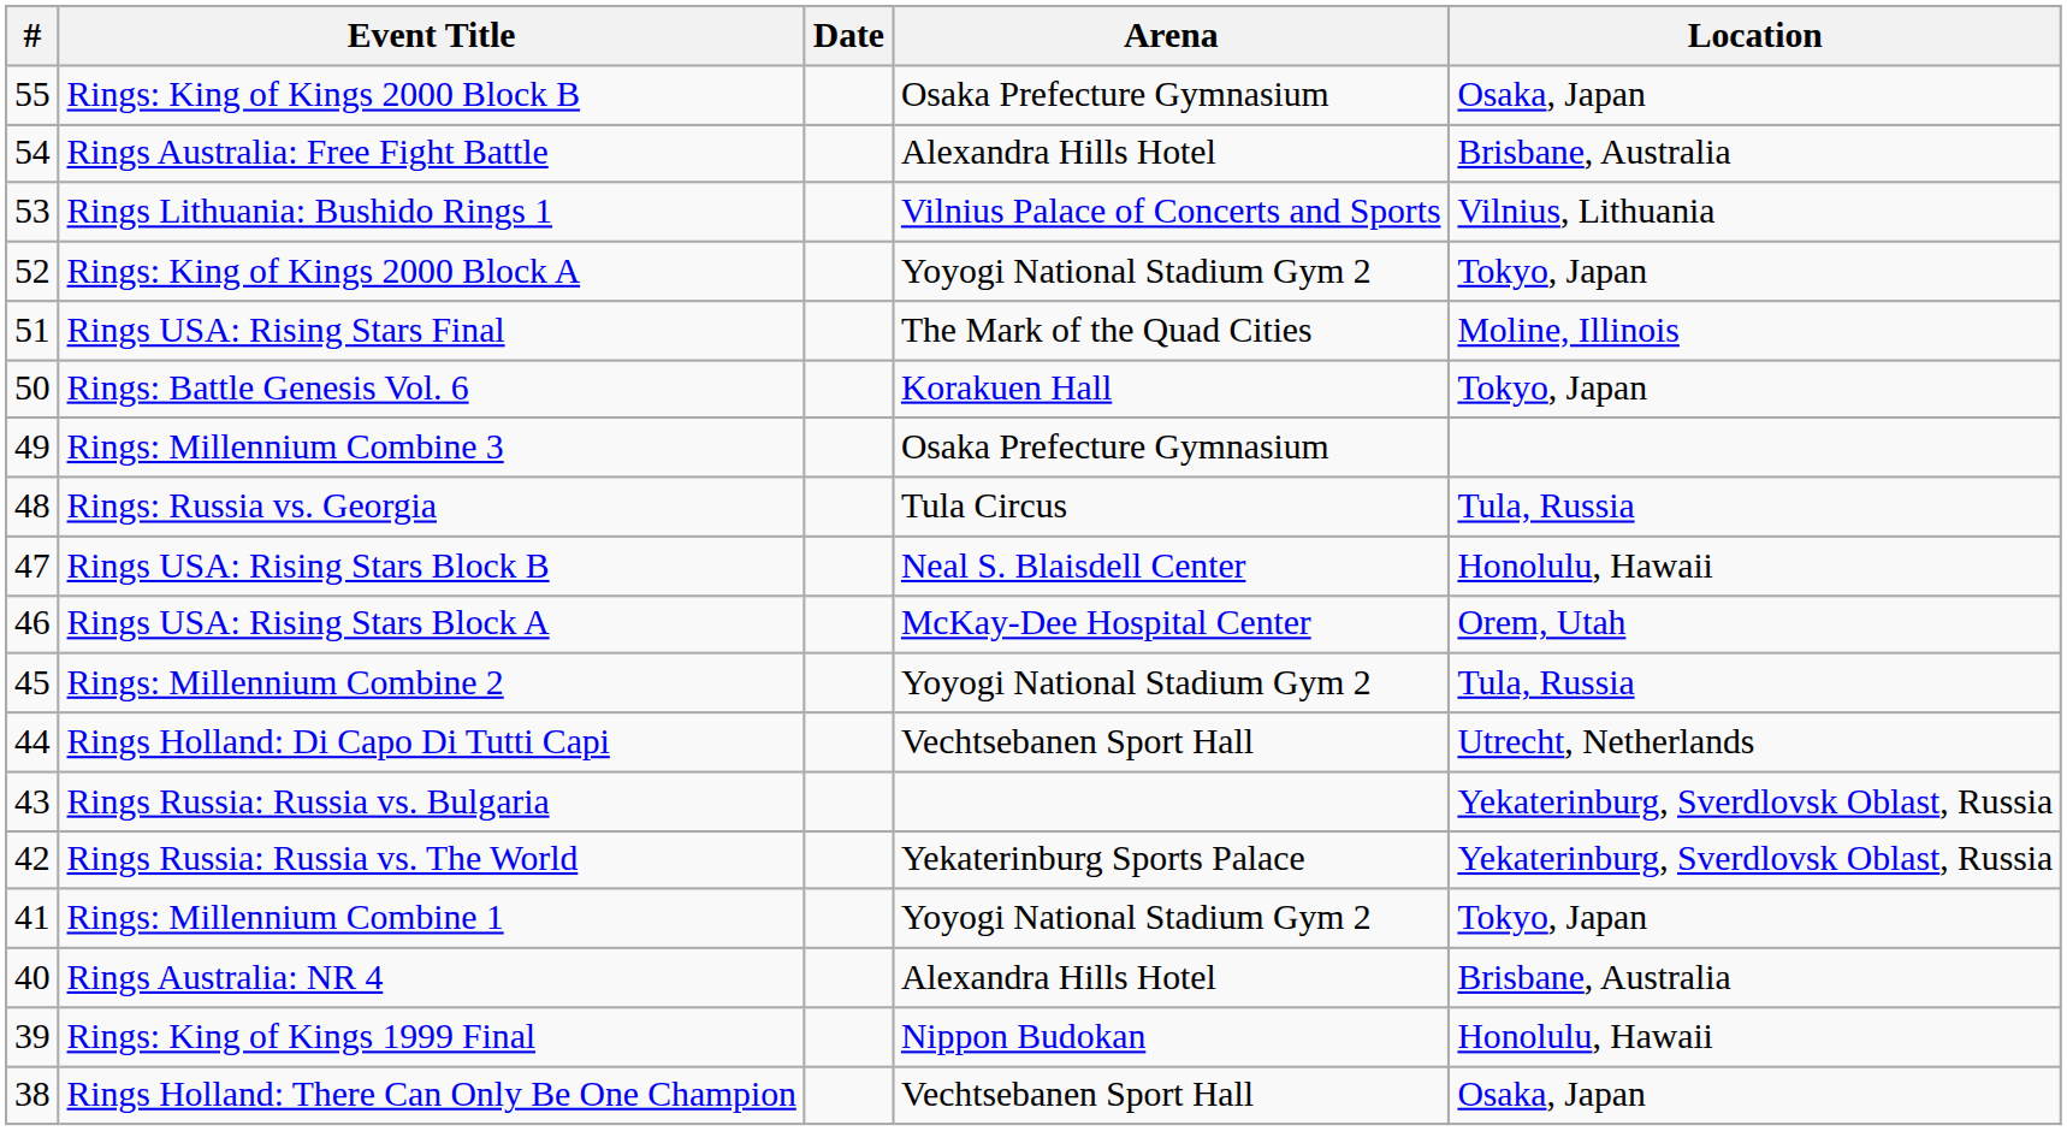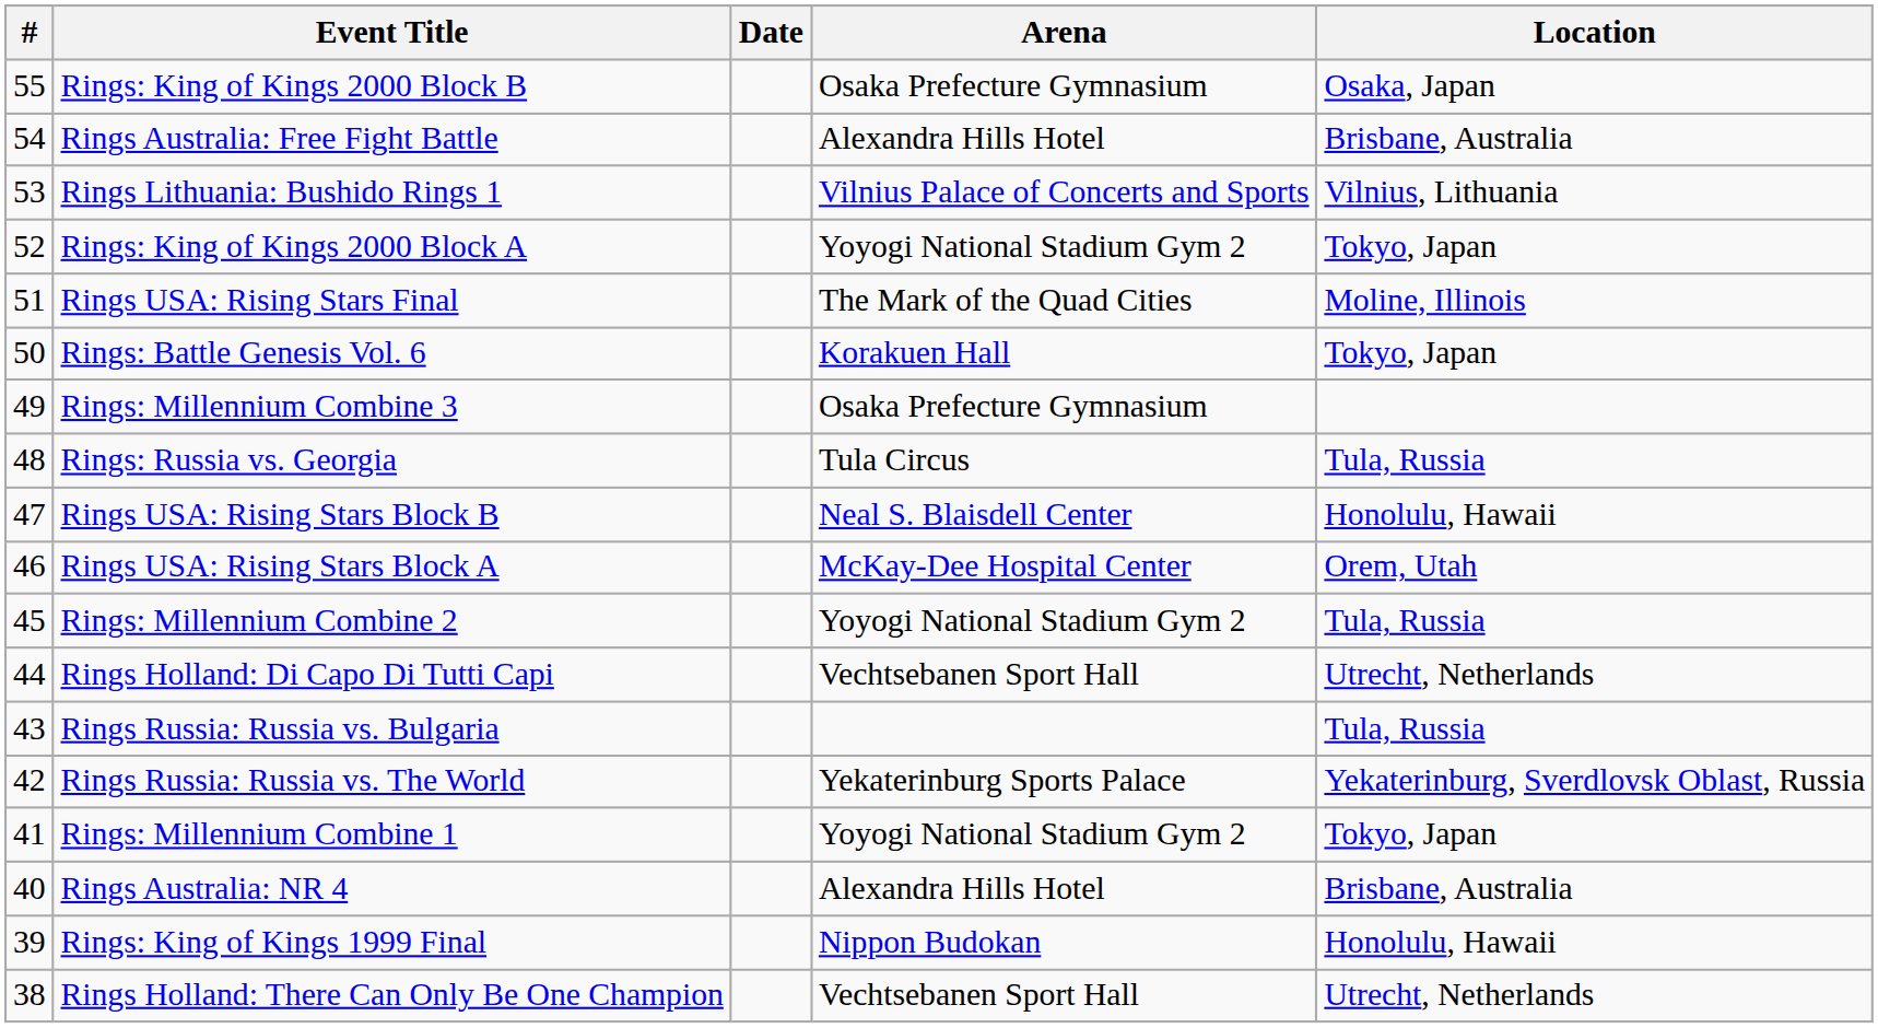 <table class="sortable wikitable succession-box" style="font-size:90%;">
 <tr>
 <th scope="col">#</th>
 <th scope="col">Event Title</th>
 <th scope="col">Date</th>
 <th scope="col">Arena</th>
 <th scope="col">Location</th>
 </tr>
 <tr>
 <td align=center>55</td>
 <td><a href='#'>Rings: King of Kings 2000 Block B</a></td>
 <td></td>
 <td>Osaka Prefecture Gymnasium</td>
 <td><a href='#'>Osaka</a>, Japan</td>
 </tr>
 <tr>
 <td align=center>54</td>
 <td><a href='#'>Rings Australia: Free Fight Battle</a></td>
 <td></td>
 <td>Alexandra Hills Hotel</td>
 <td><a href='#'>Brisbane</a>, Australia</td>
 </tr>
 <tr>
 <td align=center>53</td>
 <td><a href='#'>Rings Lithuania: Bushido Rings 1</a></td>
 <td></td>
 <td><a href='#'>Vilnius Palace of Concerts and Sports</a></td>
 <td><a href='#'>Vilnius</a>, Lithuania</td>
 </tr>
 <tr>
 <td align=center>52</td>
 <td><a href='#'>Rings: King of Kings 2000 Block A</a></td>
 <td></td>
 <td>Yoyogi National Stadium Gym 2</td>
 <td><a href='#'>Tokyo</a>, Japan</td>
 </tr>
 <tr>
 <td align=center>51</td>
 <td><a href='#'>Rings USA: Rising Stars Final</a></td>
 <td></td>
 <td>The Mark of the Quad Cities</td>
 <td><a href='#'>Moline, Illinois</a></td>
 </tr>
 <tr>
 <td align=center>50</td>
 <td><a href='#'>Rings: Battle Genesis Vol. 6</a></td>
 <td></td>
 <td><a href='#'>Korakuen Hall</a></td>
 <td><a href='#'>Tokyo</a>, Japan</td>
 </tr>
 <tr>
 <td align=center>49</td>
 <td><a href='#'>Rings: Millennium Combine 3</a></td>
 <td></td>
 <td>Osaka Prefecture Gymnasium</td>
 <td></td>
 </tr>
 <tr>
 <td align=center>48</td>
 <td><a href='#'>Rings: Russia vs. Georgia</a></td>
 <td></td>
 <td>Tula Circus</td>
 <td><a href='#'>Tula, Russia</a></td>
 </tr>
 <tr>
 <td align=center>47</td>
 <td><a href='#'>Rings USA: Rising Stars Block B</a></td>
 <td></td>
 <td><a href='#'>Neal S. Blaisdell Center</a></td>
 <td><a href='#'>Honolulu</a>, Hawaii</td>
 </tr>
 <tr>
 <td align=center>46</td>
 <td><a href='#'>Rings USA: Rising Stars Block A</a></td>
 <td></td>
 <td><a href='#'>McKay-Dee Hospital Center</a></td>
 <td><a href='#'>Orem, Utah</a></td>
 </tr>
 <tr>
 <td align=center>45</td>
 <td><a href='#'>Rings: Millennium Combine 2</a></td>
 <td></td>
 <td>Yoyogi National Stadium Gym 2</td>
 <td><a href='#'>Tula, Russia</a></td>
 </tr>
 <tr>
 <td align=center>44</td>
 <td><a href='#'>Rings Holland: Di Capo Di Tutti Capi</a></td>
 <td></td>
 <td>Vechtsebanen Sport Hall</td>
 <td><a href='#'>Utrecht</a>, Netherlands</td>
 </tr>
 <tr>
 <td align=center>43</td>
 <td><a href='#'>Rings Russia: Russia vs. Bulgaria</a></td>
 <td></td>
 <td></td>
-<td><a href='#'>Yekaterinburg</a>, <a href='#'>Sverdlovsk Oblast</a>, Russia</td>
+<td><a href='#'>Tula, Russia</a></td>
 </tr>
 <tr>
 <td align=center>42</td>
 <td><a href='#'>Rings Russia: Russia vs. The World</a></td>
 <td></td>
 <td>Yekaterinburg Sports Palace</td>
 <td><a href='#'>Yekaterinburg</a>, <a href='#'>Sverdlovsk Oblast</a>, Russia</td>
 </tr>
 <tr>
 <td align=center>41</td>
 <td><a href='#'>Rings: Millennium Combine 1</a></td>
 <td></td>
 <td>Yoyogi National Stadium Gym 2</td>
 <td><a href='#'>Tokyo</a>, Japan</td>
 </tr>
 <tr>
 <td align=center>40</td>
 <td><a href='#'>Rings Australia: NR 4</a></td>
 <td></td>
 <td>Alexandra Hills Hotel</td>
 <td><a href='#'>Brisbane</a>, Australia</td>
 </tr>
 <tr>
 <td align=center>39</td>
 <td><a href='#'>Rings: King of Kings 1999 Final</a></td>
 <td></td>
 <td><a href='#'>Nippon Budokan</a></td>
 <td><a href='#'>Honolulu</a>, Hawaii</td>
 </tr>
 <tr>
 <td align=center>38</td>
 <td><a href='#'>Rings Holland: There Can Only Be One Champion</a></td>
 <td></td>
 <td>Vechtsebanen Sport Hall</td>
-<td><a href='#'>Osaka</a>, Japan</td>
+<td><a href='#'>Utrecht</a>, Netherlands</td>
 </tr>
 </table>
